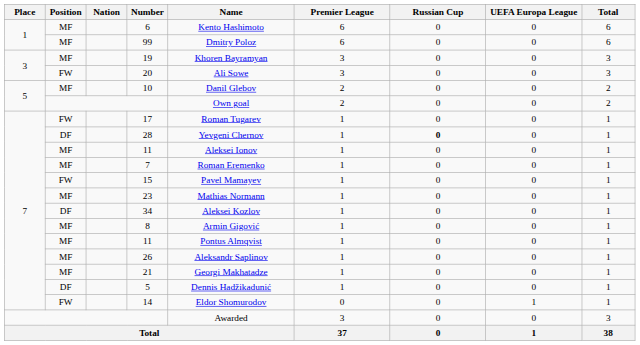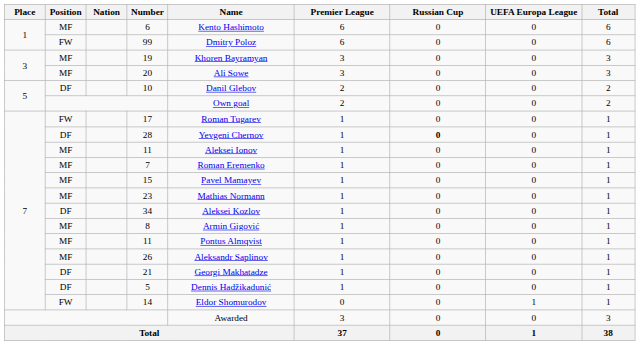 <table class="wikitable" style="font-size: 95%; text-align: center;">
 <tr>
 <th width=60>Place</th>
 <th width=60>Position</th>
 <th width=60>Nation</th>
 <th width=60>Number</th>
 <th width=200>Name</th>
 <th width=150>Premier League</th>
 <th width=150>Russian Cup</th>
 <th width=150>UEFA Europa League</th>
 <th width=80>Total</th>
 </tr>
 <tr>
 <td rowspan="2">1</td>
 <td>MF</td>
 <td></td>
 <td>6</td>
 <td><a href='#'>Kento Hashimoto</a></td>
 <td>6</td>
 <td>0</td>
 <td>0</td>
 <td>6</td>
 </tr>
 <tr>
-<td>MF</td>
+<td>FW</td>
 <td></td>
 <td>99</td>
 <td><a href='#'>Dmitry Poloz</a></td>
 <td>6</td>
 <td>0</td>
 <td>0</td>
 <td>6</td>
 </tr>
 <tr>
 <td rowspan="2">3</td>
 <td>MF</td>
 <td></td>
 <td>19</td>
 <td><a href='#'>Khoren Bayramyan</a></td>
 <td>3</td>
 <td>0</td>
 <td>0</td>
 <td>3</td>
 </tr>
 <tr>
-<td>FW</td>
+<td>MF</td>
 <td></td>
 <td>20</td>
 <td><a href='#'>Ali Sowe</a></td>
 <td>3</td>
 <td>0</td>
 <td>0</td>
 <td>3</td>
 </tr>
 <tr>
 <td rowspan="2">5</td>
-<td>MF</td>
+<td>DF</td>
 <td></td>
 <td>10</td>
 <td><a href='#'>Danil Glebov</a></td>
 <td>2</td>
 <td>0</td>
 <td>0</td>
 <td>2</td>
 </tr>
 <tr>
 <td colspan="3"></td>
 <td><a href='#'>Own goal</a></td>
 <td>2</td>
 <td>0</td>
 <td>0</td>
 <td>2</td>
 </tr>
 <tr>
 <td rowspan="13">7</td>
 <td>FW</td>
 <td></td>
 <td>17</td>
 <td><a href='#'>Roman Tugarev</a></td>
 <td>1</td>
 <td>0</td>
 <td>0</td>
 <td>1</td>
 </tr>
 <tr>
 <td>DF</td>
 <td></td>
 <td>28</td>
 <td><a href='#'>Yevgeni Chernov</a></td>
 <td>1</td>
 <td><strong>0</strong></td>
 <td>0</td>
 <td>1</td>
 </tr>
 <tr>
 <td>MF</td>
 <td></td>
 <td>11</td>
 <td><a href='#'>Aleksei Ionov</a></td>
 <td>1</td>
 <td>0</td>
 <td>0</td>
 <td>1</td>
 </tr>
 <tr>
 <td>MF</td>
 <td></td>
 <td>7</td>
 <td><a href='#'>Roman Eremenko</a></td>
 <td>1</td>
 <td>0</td>
 <td>0</td>
 <td>1</td>
 </tr>
 <tr>
-<td>FW</td>
+<td>MF</td>
 <td></td>
 <td>15</td>
 <td><a href='#'>Pavel Mamayev</a></td>
 <td>1</td>
 <td>0</td>
 <td>0</td>
 <td>1</td>
 </tr>
 <tr>
 <td>MF</td>
 <td></td>
 <td>23</td>
 <td><a href='#'>Mathias Normann</a></td>
 <td>1</td>
 <td>0</td>
 <td>0</td>
 <td>1</td>
 </tr>
 <tr>
 <td>DF</td>
 <td></td>
 <td>34</td>
 <td><a href='#'>Aleksei Kozlov</a></td>
 <td>1</td>
 <td>0</td>
 <td>0</td>
 <td>1</td>
 </tr>
 <tr>
 <td>MF</td>
 <td></td>
 <td>8</td>
 <td><a href='#'>Armin Gigović</a></td>
 <td>1</td>
 <td>0</td>
 <td>0</td>
 <td>1</td>
 </tr>
 <tr>
 <td>MF</td>
 <td></td>
 <td>11</td>
 <td><a href='#'>Pontus Almqvist</a></td>
 <td>1</td>
 <td>0</td>
 <td>0</td>
 <td>1</td>
 </tr>
 <tr>
 <td>MF</td>
 <td></td>
 <td>26</td>
 <td><a href='#'>Aleksandr Saplinov</a></td>
 <td>1</td>
 <td>0</td>
 <td>0</td>
 <td>1</td>
 </tr>
 <tr>
-<td>MF</td>
+<td>DF</td>
 <td></td>
 <td>21</td>
 <td><a href='#'>Georgi Makhatadze</a></td>
 <td>1</td>
 <td>0</td>
 <td>0</td>
 <td>1</td>
 </tr>
 <tr>
 <td>DF</td>
 <td></td>
 <td>5</td>
 <td><a href='#'>Dennis Hadžikadunić</a></td>
 <td>1</td>
 <td>0</td>
 <td>0</td>
 <td>1</td>
 </tr>
 <tr>
 <td>FW</td>
 <td></td>
 <td>14</td>
 <td><a href='#'>Eldor Shomurodov</a></td>
 <td>0</td>
 <td>0</td>
 <td>1</td>
 <td>1</td>
 </tr>
 <tr>
 <td colspan="4"></td>
 <td>Awarded</td>
 <td>3</td>
 <td>0</td>
 <td>0</td>
 <td>3</td>
 </tr>
 <tr>
 <th colspan=5>Total</th>
 <th>37</th>
 <th>0</th>
 <th>1</th>
 <th>38</th>
 </tr>
 </table>
